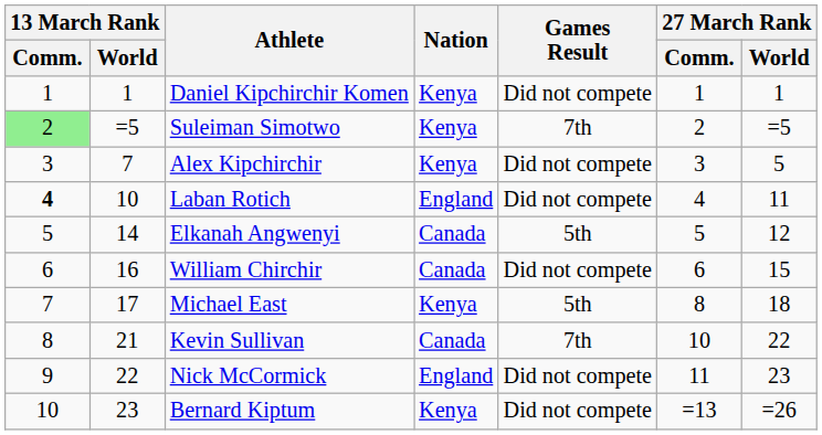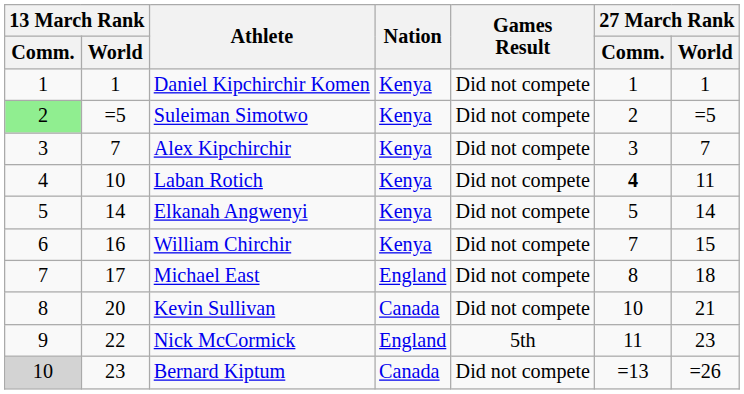 <table class="wikitable">
 <tr>
 <th colspan="2">13 March Rank</th>
 <th rowspan="2">Athlete</th>
 <th rowspan="2">Nation</th>
 <th rowspan="2">Games <br> Result</th>
 <th colspan="2">27 March Rank</th>
 </tr>
 <tr>
 <th>Comm.</th>
 <th>World</th>
 <th>Comm.</th>
 <th>World</th>
 </tr>
 <tr>
 <td align="center">1</td>
 <td align="center">1</td>
 <td align="left"><a href='#'>Daniel Kipchirchir Komen</a></td>
 <td align="left"> <a href='#'>Kenya</a></td>
 <td align="center">Did not compete</td>
 <td align="center">1</td>
 <td align="center">1</td>
 </tr>
 <tr>
 <td align="center" style="background: lightgreen;">2</td>
 <td align="center">=5</td>
 <td align="left"><a href='#'>Suleiman Simotwo</a></td>
 <td align="left"> <a href='#'>Kenya</a></td>
-<td align="center">7th</td>
+<td align="center">Did not compete</td>
 <td align="center">2</td>
 <td align="center">=5</td>
 </tr>
 <tr>
 <td align="center">3</td>
 <td align="center">7</td>
 <td align="left"><a href='#'>Alex Kipchirchir</a></td>
 <td align="left"> <a href='#'>Kenya</a></td>
 <td align="center">Did not compete</td>
 <td align="center">3</td>
-<td align="center">5</td>
+<td align="center">7</td>
 </tr>
 <tr>
-<td align="center"><strong>4</strong></td>
+<td align="center">4</td>
 <td align="center">10</td>
 <td align="left"><a href='#'>Laban Rotich</a></td>
-<td align="left"> <a href='#'>England</a></td>
+<td align="left"> <a href='#'>Kenya</a></td>
 <td align="center">Did not compete</td>
-<td align="center">4</td>
+<td align="center"><strong>4</strong></td>
 <td align="center">11</td>
 </tr>
 <tr>
 <td align="center">5</td>
 <td align="center">14</td>
 <td align="left"><a href='#'>Elkanah Angwenyi</a></td>
-<td align="left"> <a href='#'>Canada</a></td>
-<td align="center">5th</td>
+<td align="left"> <a href='#'>Kenya</a></td>
+<td align="center">Did not compete</td>
 <td align="center">5</td>
-<td align="center">12</td>
+<td align="center">14</td>
 </tr>
 <tr>
 <td align="center">6</td>
 <td align="center">16</td>
 <td align="left"><a href='#'>William Chirchir</a></td>
-<td align="left"> <a href='#'>Canada</a></td>
+<td align="left"> <a href='#'>Kenya</a></td>
 <td align="center">Did not compete</td>
-<td align="center">6</td>
+<td align="center">7</td>
 <td align="center">15</td>
 </tr>
 <tr>
 <td align="center">7</td>
 <td align="center">17</td>
 <td align="left"><a href='#'>Michael East</a></td>
-<td align="left"> <a href='#'>Kenya</a></td>
-<td align="center">5th</td>
+<td align="left"> <a href='#'>England</a></td>
+<td align="center">Did not compete</td>
 <td align="center">8</td>
 <td align="center">18</td>
 </tr>
 <tr>
 <td align="center">8</td>
-<td align="center">21</td>
+<td align="center">20</td>
 <td align="left"><a href='#'>Kevin Sullivan</a></td>
 <td align="left"> <a href='#'>Canada</a></td>
-<td align="center">7th</td>
+<td align="center">Did not compete</td>
 <td align="center">10</td>
-<td align="center">22</td>
+<td align="center">21</td>
 </tr>
 <tr>
 <td align="center">9</td>
 <td align="center">22</td>
 <td align="left"><a href='#'>Nick McCormick</a></td>
 <td align="left"> <a href='#'>England</a></td>
-<td align="center">Did not compete</td>
+<td align="center">5th</td>
 <td align="center">11</td>
 <td align="center">23</td>
 </tr>
 <tr>
-<td align="center">10</td>
+<td align="center" style="background: lightgrey;">10</td>
 <td align="center">23</td>
 <td align="left"><a href='#'>Bernard Kiptum</a></td>
-<td align="left"> <a href='#'>Kenya</a></td>
+<td align="left"> <a href='#'>Canada</a></td>
 <td align="center">Did not compete</td>
 <td align="center">=13</td>
 <td align="center">=26</td>
 </tr>
 </table>
